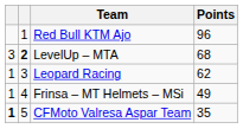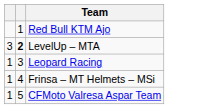 <table class="wikitable" style="font-size: 95%;">
 <tr>
 <th></th>
 <th></th>
 <th>Team</th>
-<th>Points</th>
 </tr>
 <tr>
 <td></td>
 <td align=center>1</td>
 <td> <a href='#'>Red Bull KTM Ajo</a></td>
-<td align=left>96</td>
 </tr>
 <tr>
 <td> 3</td>
 <td align=center><strong>2</strong></td>
 <td> LevelUp – MTA</td>
-<td align=left>68</td>
 </tr>
 <tr>
 <td> 1</td>
 <td align=center>3</td>
 <td> <a href='#'>Leopard Racing</a></td>
-<td align=left>62</td>
 </tr>
 <tr>
 <td> 1</td>
 <td align=center>4</td>
 <td> Frinsa – MT Helmets – MSi</td>
-<td align=left>49</td>
 </tr>
 <tr>
-<td><strong> 1</strong></td>
+<td> 1</td>
 <td align=center>5</td>
 <td> <a href='#'>CFMoto Valresa Aspar Team</a></td>
-<td align=left>35</td>
 </tr>
 </table>
